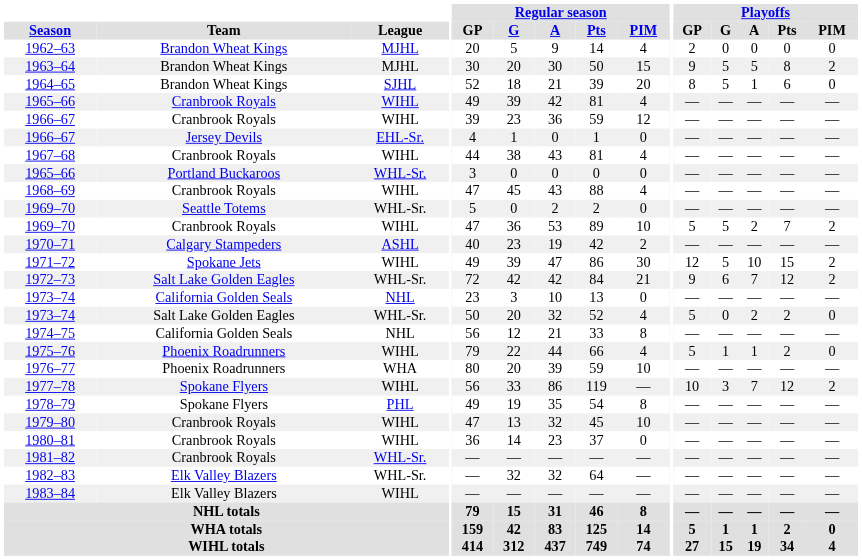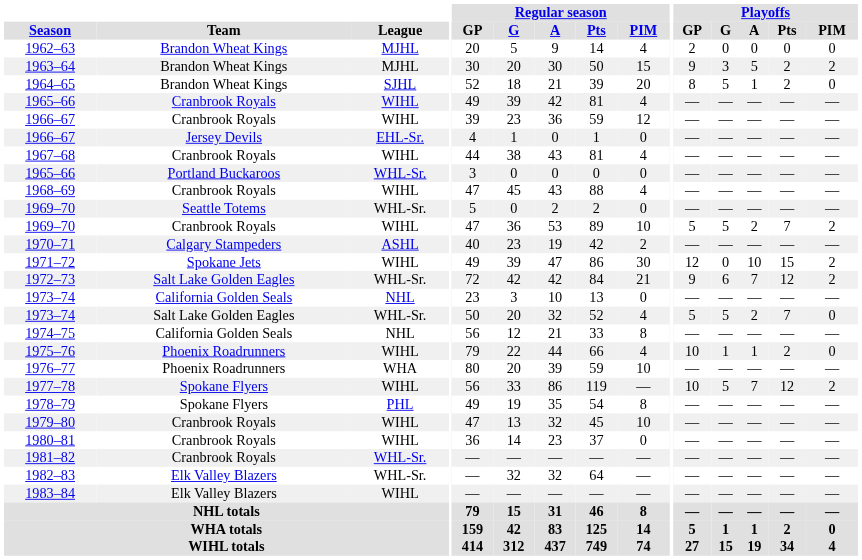 <table border="0" cellpadding="1" cellspacing="0" style="text-align:center; width:60em">
 <tr bgcolor="#e0e0e0">
 <th colspan="3" bgcolor="#ffffff"></th>
 <th rowspan="99" bgcolor="#ffffff"></th>
 <th colspan="5"><a href='#'>Regular season</a></th>
 <th rowspan="99" bgcolor="#ffffff"></th>
 <th colspan="5"><a href='#'>Playoffs</a></th>
 </tr>
 <tr bgcolor="#e0e0e0">
 <th><a href='#'>Season</a></th>
 <th>Team</th>
 <th>League</th>
 <th>GP</th>
 <th><a href='#'>G</a></th>
 <th><a href='#'>A</a></th>
 <th><a href='#'>Pts</a></th>
 <th><a href='#'>PIM</a></th>
 <th>GP</th>
 <th>G</th>
 <th>A</th>
 <th>Pts</th>
 <th>PIM</th>
 </tr>
 <tr>
 <td><a href='#'>1962–63</a></td>
 <td><a href='#'>Brandon Wheat Kings</a></td>
 <td><a href='#'>MJHL</a></td>
 <td>20</td>
 <td>5</td>
 <td>9</td>
 <td>14</td>
 <td>4</td>
 <td>2</td>
 <td>0</td>
 <td>0</td>
 <td>0</td>
 <td>0</td>
 </tr>
 <tr bgcolor="#f0f0f0">
 <td><a href='#'>1963–64</a></td>
 <td>Brandon Wheat Kings</td>
 <td>MJHL</td>
 <td>30</td>
 <td>20</td>
 <td>30</td>
 <td>50</td>
 <td>15</td>
 <td>9</td>
+<td>3</td>
 <td>5</td>
-<td>5</td>
-<td>8</td>
+<td>2</td>
 <td>2</td>
 </tr>
 <tr>
 <td><a href='#'>1964–65</a></td>
 <td>Brandon Wheat Kings</td>
 <td><a href='#'>SJHL</a></td>
 <td>52</td>
 <td>18</td>
 <td>21</td>
 <td>39</td>
 <td>20</td>
 <td>8</td>
 <td>5</td>
 <td>1</td>
-<td>6</td>
+<td>2</td>
 <td>0</td>
 </tr>
 <tr bgcolor="#f0f0f0">
 <td><a href='#'>1965–66</a></td>
 <td><a href='#'>Cranbrook Royals</a></td>
 <td><a href='#'>WIHL</a></td>
 <td>49</td>
 <td>39</td>
 <td>42</td>
 <td>81</td>
 <td>4</td>
 <td>—</td>
 <td>—</td>
 <td>—</td>
 <td>—</td>
 <td>—</td>
 </tr>
 <tr>
 <td><a href='#'>1966–67</a></td>
 <td>Cranbrook Royals</td>
 <td>WIHL</td>
 <td>39</td>
 <td>23</td>
 <td>36</td>
 <td>59</td>
 <td>12</td>
 <td>—</td>
 <td>—</td>
 <td>—</td>
 <td>—</td>
 <td>—</td>
 </tr>
 <tr bgcolor="#f0f0f0">
 <td><a href='#'>1966–67</a></td>
 <td><a href='#'>Jersey Devils</a></td>
 <td><a href='#'>EHL-Sr.</a></td>
 <td>4</td>
 <td>1</td>
 <td>0</td>
 <td>1</td>
 <td>0</td>
 <td>—</td>
 <td>—</td>
 <td>—</td>
 <td>—</td>
 <td>—</td>
 </tr>
 <tr>
 <td><a href='#'>1967–68</a></td>
 <td>Cranbrook Royals</td>
 <td>WIHL</td>
 <td>44</td>
 <td>38</td>
 <td>43</td>
 <td>81</td>
 <td>4</td>
 <td>—</td>
 <td>—</td>
 <td>—</td>
 <td>—</td>
 <td>—</td>
 </tr>
 <tr bgcolor="#f0f0f0">
 <td><a href='#'>1965–66</a></td>
 <td><a href='#'>Portland Buckaroos</a></td>
 <td><a href='#'>WHL-Sr.</a></td>
 <td>3</td>
 <td>0</td>
 <td>0</td>
 <td>0</td>
 <td>0</td>
 <td>—</td>
 <td>—</td>
 <td>—</td>
 <td>—</td>
 <td>—</td>
 </tr>
 <tr>
 <td><a href='#'>1968–69</a></td>
 <td>Cranbrook Royals</td>
 <td>WIHL</td>
 <td>47</td>
 <td>45</td>
 <td>43</td>
 <td>88</td>
 <td>4</td>
 <td>—</td>
 <td>—</td>
 <td>—</td>
 <td>—</td>
 <td>—</td>
 </tr>
 <tr bgcolor="#f0f0f0">
 <td><a href='#'>1969–70</a></td>
 <td><a href='#'>Seattle Totems</a></td>
 <td>WHL-Sr.</td>
 <td>5</td>
 <td>0</td>
 <td>2</td>
 <td>2</td>
 <td>0</td>
 <td>—</td>
 <td>—</td>
 <td>—</td>
 <td>—</td>
 <td>—</td>
 </tr>
 <tr>
 <td><a href='#'>1969–70</a></td>
 <td>Cranbrook Royals</td>
 <td>WIHL</td>
 <td>47</td>
 <td>36</td>
 <td>53</td>
 <td>89</td>
 <td>10</td>
 <td>5</td>
 <td>5</td>
 <td>2</td>
 <td>7</td>
 <td>2</td>
 </tr>
 <tr bgcolor="#f0f0f0">
 <td><a href='#'>1970–71</a></td>
 <td><a href='#'>Calgary Stampeders</a></td>
 <td><a href='#'>ASHL</a></td>
 <td>40</td>
 <td>23</td>
 <td>19</td>
 <td>42</td>
 <td>2</td>
 <td>—</td>
 <td>—</td>
 <td>—</td>
 <td>—</td>
 <td>—</td>
 </tr>
 <tr>
 <td><a href='#'>1971–72</a></td>
 <td><a href='#'>Spokane Jets</a></td>
 <td>WIHL</td>
 <td>49</td>
 <td>39</td>
 <td>47</td>
 <td>86</td>
 <td>30</td>
 <td>12</td>
-<td>5</td>
+<td>0</td>
 <td>10</td>
 <td>15</td>
 <td>2</td>
 </tr>
 <tr bgcolor="#f0f0f0">
 <td><a href='#'>1972–73</a></td>
 <td><a href='#'>Salt Lake Golden Eagles</a></td>
 <td>WHL-Sr.</td>
 <td>72</td>
 <td>42</td>
 <td>42</td>
 <td>84</td>
 <td>21</td>
 <td>9</td>
 <td>6</td>
 <td>7</td>
 <td>12</td>
 <td>2</td>
 </tr>
 <tr>
 <td><a href='#'>1973–74</a></td>
 <td><a href='#'>California Golden Seals</a></td>
 <td><a href='#'>NHL</a></td>
 <td>23</td>
 <td>3</td>
 <td>10</td>
 <td>13</td>
 <td>0</td>
 <td>—</td>
 <td>—</td>
 <td>—</td>
 <td>—</td>
 <td>—</td>
 </tr>
 <tr bgcolor="#f0f0f0">
 <td><a href='#'>1973–74</a></td>
 <td>Salt Lake Golden Eagles</td>
 <td>WHL-Sr.</td>
 <td>50</td>
 <td>20</td>
 <td>32</td>
 <td>52</td>
 <td>4</td>
 <td>5</td>
-<td>0</td>
+<td>5</td>
 <td>2</td>
-<td>2</td>
+<td>7</td>
 <td>0</td>
 </tr>
 <tr>
 <td><a href='#'>1974–75</a></td>
 <td>California Golden Seals</td>
 <td>NHL</td>
 <td>56</td>
 <td>12</td>
 <td>21</td>
 <td>33</td>
 <td>8</td>
 <td>—</td>
 <td>—</td>
 <td>—</td>
 <td>—</td>
 <td>—</td>
 </tr>
 <tr bgcolor="#f0f0f0">
 <td><a href='#'>1975–76</a></td>
 <td><a href='#'>Phoenix Roadrunners</a></td>
 <td>WIHL</td>
 <td>79</td>
 <td>22</td>
 <td>44</td>
 <td>66</td>
 <td>4</td>
-<td>5</td>
+<td>10</td>
 <td>1</td>
 <td>1</td>
 <td>2</td>
 <td>0</td>
 </tr>
 <tr>
 <td><a href='#'>1976–77</a></td>
 <td>Phoenix Roadrunners</td>
 <td>WHA</td>
 <td>80</td>
 <td>20</td>
 <td>39</td>
 <td>59</td>
 <td>10</td>
 <td>—</td>
 <td>—</td>
 <td>—</td>
 <td>—</td>
 <td>—</td>
 </tr>
 <tr bgcolor="#f0f0f0">
 <td><a href='#'>1977–78</a></td>
 <td><a href='#'>Spokane Flyers</a></td>
 <td>WIHL</td>
 <td>56</td>
 <td>33</td>
 <td>86</td>
 <td>119</td>
 <td>—</td>
 <td>10</td>
-<td>3</td>
+<td>5</td>
 <td>7</td>
 <td>12</td>
 <td>2</td>
 </tr>
 <tr>
 <td><a href='#'>1978–79</a></td>
 <td>Spokane Flyers</td>
 <td><a href='#'>PHL</a></td>
 <td>49</td>
 <td>19</td>
 <td>35</td>
 <td>54</td>
 <td>8</td>
 <td>—</td>
 <td>—</td>
 <td>—</td>
 <td>—</td>
 <td>—</td>
 </tr>
 <tr bgcolor="#f0f0f0">
 <td><a href='#'>1979–80</a></td>
 <td>Cranbrook Royals</td>
 <td>WIHL</td>
 <td>47</td>
 <td>13</td>
 <td>32</td>
 <td>45</td>
 <td>10</td>
 <td>—</td>
 <td>—</td>
 <td>—</td>
 <td>—</td>
 <td>—</td>
 </tr>
 <tr>
 <td><a href='#'>1980–81</a></td>
 <td>Cranbrook Royals</td>
 <td>WIHL</td>
 <td>36</td>
 <td>14</td>
 <td>23</td>
 <td>37</td>
 <td>0</td>
 <td>—</td>
 <td>—</td>
 <td>—</td>
 <td>—</td>
 <td>—</td>
 </tr>
 <tr bgcolor="#f0f0f0">
 <td><a href='#'>1981–82</a></td>
 <td>Cranbrook Royals</td>
 <td><a href='#'>WHL-Sr.</a></td>
 <td>—</td>
 <td>—</td>
 <td>—</td>
 <td>—</td>
 <td>—</td>
 <td>—</td>
 <td>—</td>
 <td>—</td>
 <td>—</td>
 <td>—</td>
 </tr>
 <tr>
 <td><a href='#'>1982–83</a></td>
 <td><a href='#'>Elk Valley Blazers</a></td>
 <td>WHL-Sr.</td>
 <td>—</td>
 <td>32</td>
 <td>32</td>
 <td>64</td>
 <td>—</td>
 <td>—</td>
 <td>—</td>
 <td>—</td>
 <td>—</td>
 <td>—</td>
 </tr>
 <tr bgcolor="#f0f0f0">
 <td><a href='#'>1983–84</a></td>
 <td>Elk Valley Blazers</td>
 <td>WIHL</td>
 <td>—</td>
 <td>—</td>
 <td>—</td>
 <td>—</td>
 <td>—</td>
 <td>—</td>
 <td>—</td>
 <td>—</td>
 <td>—</td>
 <td>—</td>
 </tr>
 <tr>
 </tr>
 <tr ALIGN="center" bgcolor="#e0e0e0">
 <th colspan="3">NHL totals</th>
 <th ALIGN="center">79</th>
 <th ALIGN="center">15</th>
 <th ALIGN="center">31</th>
 <th ALIGN="center">46</th>
 <th ALIGN="center">8</th>
 <th ALIGN="center">—</th>
 <th ALIGN="center">—</th>
 <th ALIGN="center">—</th>
 <th ALIGN="center">—</th>
 <th ALIGN="center">—</th>
 </tr>
 <tr>
 </tr>
 <tr ALIGN="center" bgcolor="#e0e0e0">
 <th colspan="3">WHA totals</th>
 <th ALIGN="center">159</th>
 <th ALIGN="center">42</th>
 <th ALIGN="center">83</th>
 <th ALIGN="center">125</th>
 <th ALIGN="center">14</th>
 <th ALIGN="center">5</th>
 <th ALIGN="center">1</th>
 <th ALIGN="center">1</th>
 <th ALIGN="center">2</th>
 <th ALIGN="center">0</th>
 </tr>
 <tr>
 </tr>
 <tr ALIGN="center" bgcolor="#e0e0e0">
 <th colspan="3">WIHL totals</th>
 <th ALIGN="center">414</th>
 <th ALIGN="center">312</th>
 <th ALIGN="center">437</th>
 <th ALIGN="center">749</th>
 <th ALIGN="center">74</th>
 <th ALIGN="center">27</th>
 <th ALIGN="center">15</th>
 <th ALIGN="center">19</th>
 <th ALIGN="center">34</th>
 <th ALIGN="center">4</th>
 </tr>
 </table>
